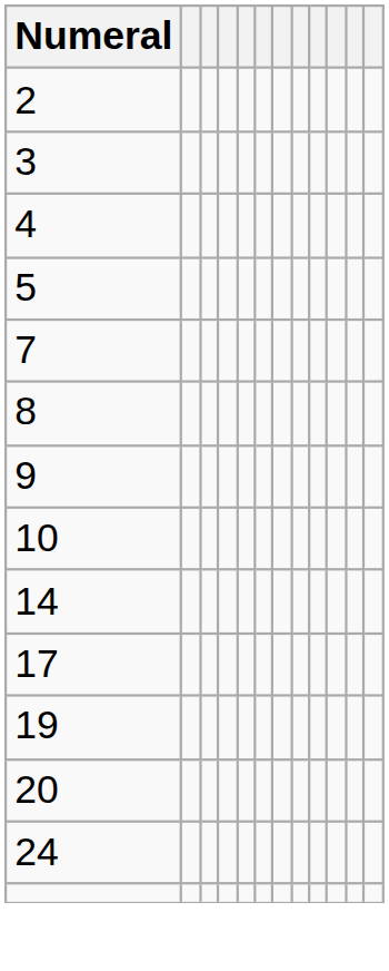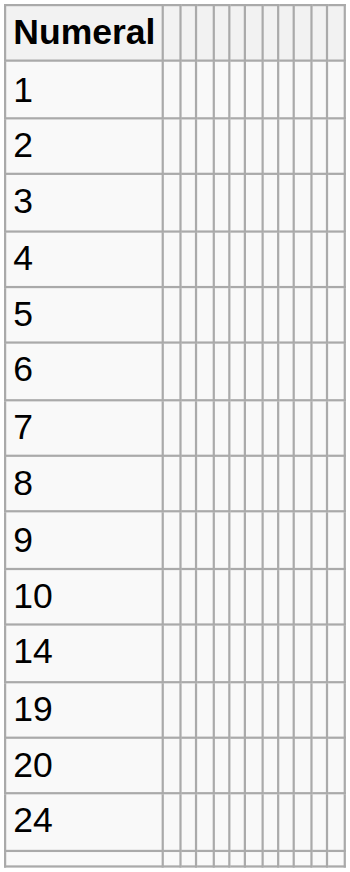 <table class="wikitable">
 <tr>
 <th>Numeral</th>
 <th> </th>
 <th> </th>
 <th> </th>
 <th> </th>
 <th> </th>
 <th> </th>
 <th> </th>
 <th> </th>
 <th> </th>
 <th> </th>
 <th> </th>
+</tr>
+<tr>
+<td>1</td>
+<td><br></td>
+<td></td>
+<td></td>
+<td></td>
+<td></td>
+<td></td>
+<td></td>
+<td></td>
+<td></td>
+<td></td>
+<td></td>
 </tr>
 <tr>
 <td>2</td>
 <td><br></td>
 <td></td>
 <td></td>
 <td></td>
 <td></td>
 <td></td>
 <td></td>
 <td></td>
 <td></td>
 <td></td>
 <td></td>
 </tr>
 <tr>
 <td>3</td>
 <td><br></td>
 <td></td>
 <td></td>
 <td></td>
 <td></td>
 <td></td>
 <td></td>
 <td></td>
 <td></td>
 <td></td>
 <td></td>
 </tr>
 <tr>
 <td>4</td>
 <td><br></td>
 <td></td>
 <td></td>
 <td></td>
 <td></td>
 <td></td>
 <td></td>
 <td></td>
 <td></td>
 <td></td>
 <td></td>
 </tr>
 <tr>
 <td>5</td>
+<td><br></td>
+<td></td>
+<td></td>
+<td></td>
+<td></td>
+<td></td>
+<td></td>
+<td></td>
+<td></td>
+<td></td>
+<td></td>
+</tr>
+<tr>
+<td>6</td>
 <td><br></td>
 <td></td>
 <td></td>
 <td></td>
 <td></td>
 <td></td>
 <td></td>
 <td></td>
 <td></td>
 <td></td>
 <td></td>
 </tr>
 <tr>
 <td>7</td>
 <td><br></td>
 <td></td>
 <td></td>
 <td></td>
 <td></td>
 <td></td>
 <td></td>
 <td></td>
 <td></td>
 <td></td>
 <td></td>
 </tr>
 <tr>
 <td>8</td>
 <td><br></td>
 <td></td>
 <td></td>
 <td></td>
 <td></td>
 <td></td>
 <td></td>
 <td></td>
 <td></td>
 <td></td>
 <td></td>
 </tr>
 <tr>
 <td>9</td>
 <td><br></td>
 <td></td>
 <td></td>
 <td></td>
 <td></td>
 <td></td>
 <td></td>
 <td></td>
 <td></td>
 <td></td>
 <td></td>
 </tr>
 <tr>
 <td>10</td>
 <td><br></td>
 <td></td>
 <td></td>
 <td></td>
 <td></td>
 <td></td>
 <td></td>
 <td></td>
 <td></td>
 <td></td>
 <td></td>
 </tr>
 <tr>
 <td>14</td>
 <td></td>
 <td></td>
 <td></td>
 <td></td>
 <td></td>
 <td></td>
 <td></td>
 <td></td>
 <td></td>
 <td></td>
 <td></td>
 </tr>
 <tr>
-<td>17</td>
-<td></td>
-<td></td>
-<td></td>
-<td></td>
-<td></td>
-<td></td>
-<td></td>
-<td></td>
-<td></td>
-<td></td>
-<td></td>
-</tr>
-<tr>
 <td>19</td>
 <td></td>
 <td></td>
 <td></td>
 <td></td>
 <td></td>
 <td></td>
 <td></td>
 <td></td>
 <td></td>
 <td></td>
 <td></td>
 </tr>
 <tr>
 <td>20</td>
 <td></td>
 <td></td>
 <td></td>
 <td></td>
 <td></td>
 <td></td>
 <td></td>
 <td></td>
 <td></td>
 <td></td>
 <td></td>
 </tr>
 <tr>
 <td>24</td>
 <td></td>
 <td></td>
 <td></td>
 <td></td>
 <td></td>
 <td></td>
 <td></td>
 <td></td>
 <td></td>
 <td></td>
 <td></td>
 </tr>
 <tr>
 <td> </td>
 <td></td>
 <td></td>
 <td></td>
 <td></td>
 <td></td>
 <td></td>
 <td></td>
 <td></td>
 <td></td>
 <td></td>
 <td></td>
 </tr>
 </table>
